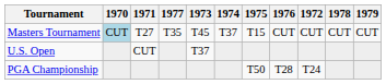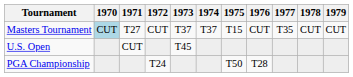 <table class="wikitable" style="font-size:95%;text-align:center;">
 <tr>
 <th>Tournament</th>
 <th>1970</th>
 <th>1971</th>
-<th>1977</th>
+<th>1972</th>
 <th>1973</th>
 <th>1974</th>
 <th>1975</th>
 <th>1976</th>
-<th>1972</th>
+<th>1977</th>
 <th>1978</th>
 <th>1979</th>
 </tr>
 <tr>
 <td align=left><a href='#'>Masters Tournament</a></td>
 <td style="background: lightblue;">CUT</td>
 <td>T27</td>
-<td>T35</td>
-<td>T45</td>
+<td>CUT</td>
+<td>T37</td>
 <td>T37</td>
 <td>T15</td>
 <td>CUT</td>
-<td>CUT</td>
+<td>T35</td>
 <td>CUT</td>
 <td>CUT</td>
 </tr>
 <tr>
 <td align=left><a href='#'>U.S. Open</a></td>
 <td style="background:#eeeeee;"></td>
 <td>CUT</td>
 <td style="background:#eeeeee;"></td>
-<td>T37</td>
+<td>T45</td>
 <td style="background:#eeeeee;"></td>
 <td style="background:#eeeeee;"></td>
 <td style="background:#eeeeee;"></td>
 <td style="background:#eeeeee;"></td>
 <td style="background:#eeeeee;"></td>
 <td style="background:#eeeeee;"></td>
 </tr>
 <tr>
 <td align=left><a href='#'>PGA Championship</a></td>
 <td style="background:#eeeeee;"></td>
 <td style="background:#eeeeee;"></td>
-<td style="background:#eeeeee;"></td>
+<td>T24</td>
 <td style="background:#eeeeee;"></td>
 <td style="background:#eeeeee;"></td>
 <td>T50</td>
 <td>T28</td>
-<td>T24</td>
+<td style="background:#eeeeee;"></td>
 <td style="background:#eeeeee;"></td>
 <td style="background:#eeeeee;"></td>
 </tr>
 </table>
